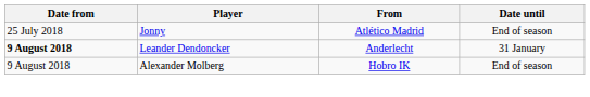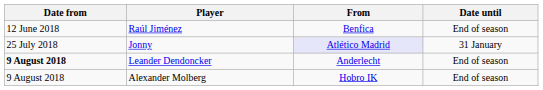 <table class="wikitable" style="text-align:center; font-size:95%;width:65%; text-align:left">
 <tr>
 <th>Date from</th>
 <th>Player</th>
 <th>From</th>
 <th>Date until</th>
 </tr>
 <tr --->
+<td>12 June 2018</td>
+<td> <a href='#'>Raúl Jiménez</a></td>
+<td align="center"> <a href='#'>Benfica</a></td>
+<td align="center">End of season</td>
+</tr>
+<tr --->
 <td>25 July 2018</td>
 <td> <a href='#'>Jonny</a></td>
-<td align="center"> <a href='#'>Atlético Madrid</a></td>
-<td align="center">End of season</td>
+<td align="center" style="background: lavender;"> <a href='#'>Atlético Madrid</a></td>
+<td align="center">31 January</td>
 </tr>
 <tr --->
 <td><strong>9 August 2018</strong></td>
 <td> <a href='#'>Leander Dendoncker</a></td>
 <td align="center"> <a href='#'>Anderlecht</a></td>
-<td align="center">31 January</td>
+<td align="center">End of season</td>
 </tr>
 <tr --->
 <td>9 August 2018</td>
 <td> Alexander Molberg</td>
 <td align="center"> <a href='#'>Hobro IK</a></td>
 <td align="center">End of season</td>
 </tr>
 </table>
